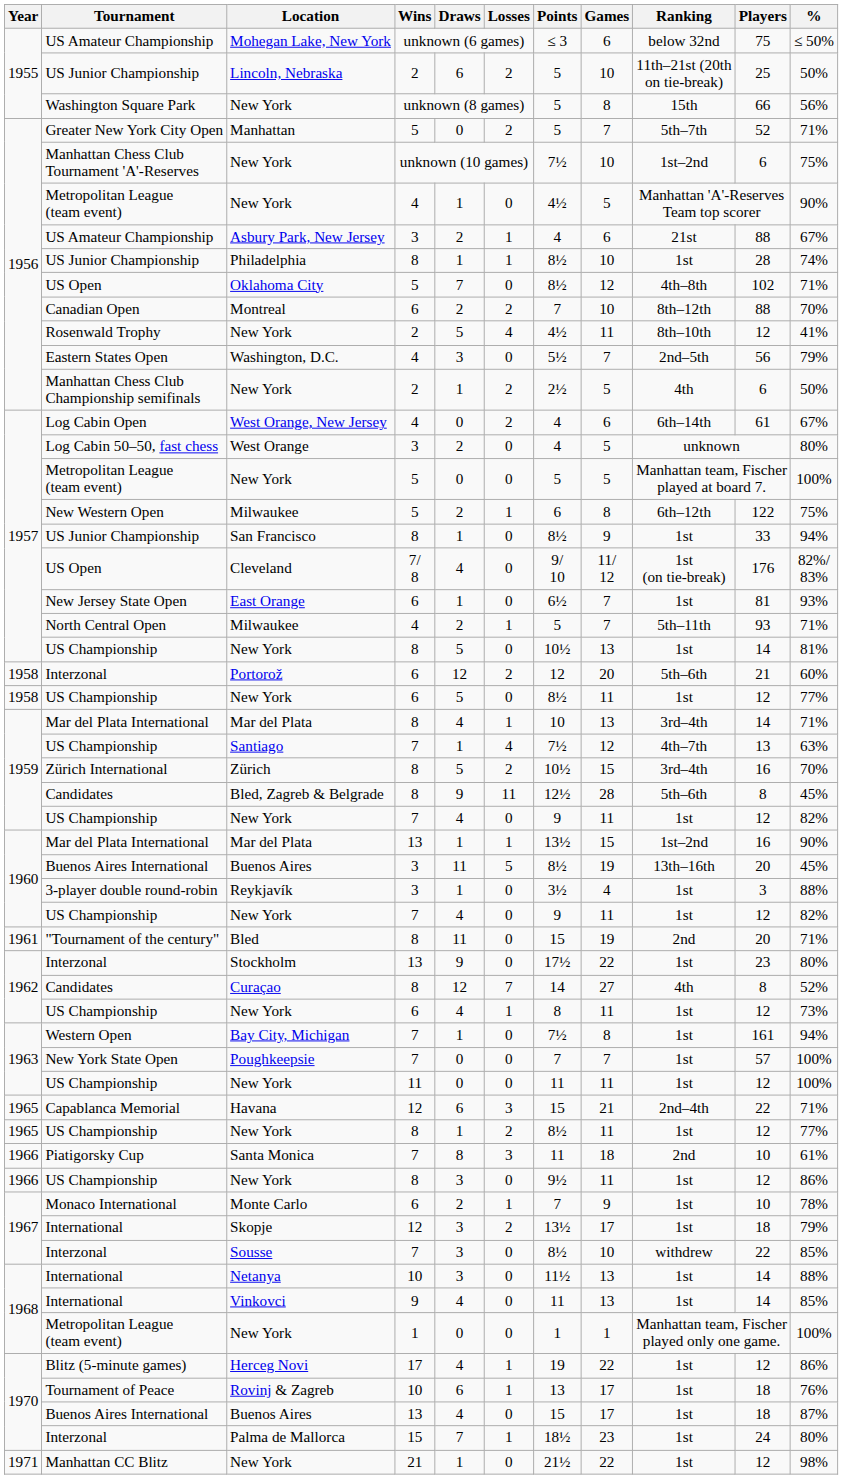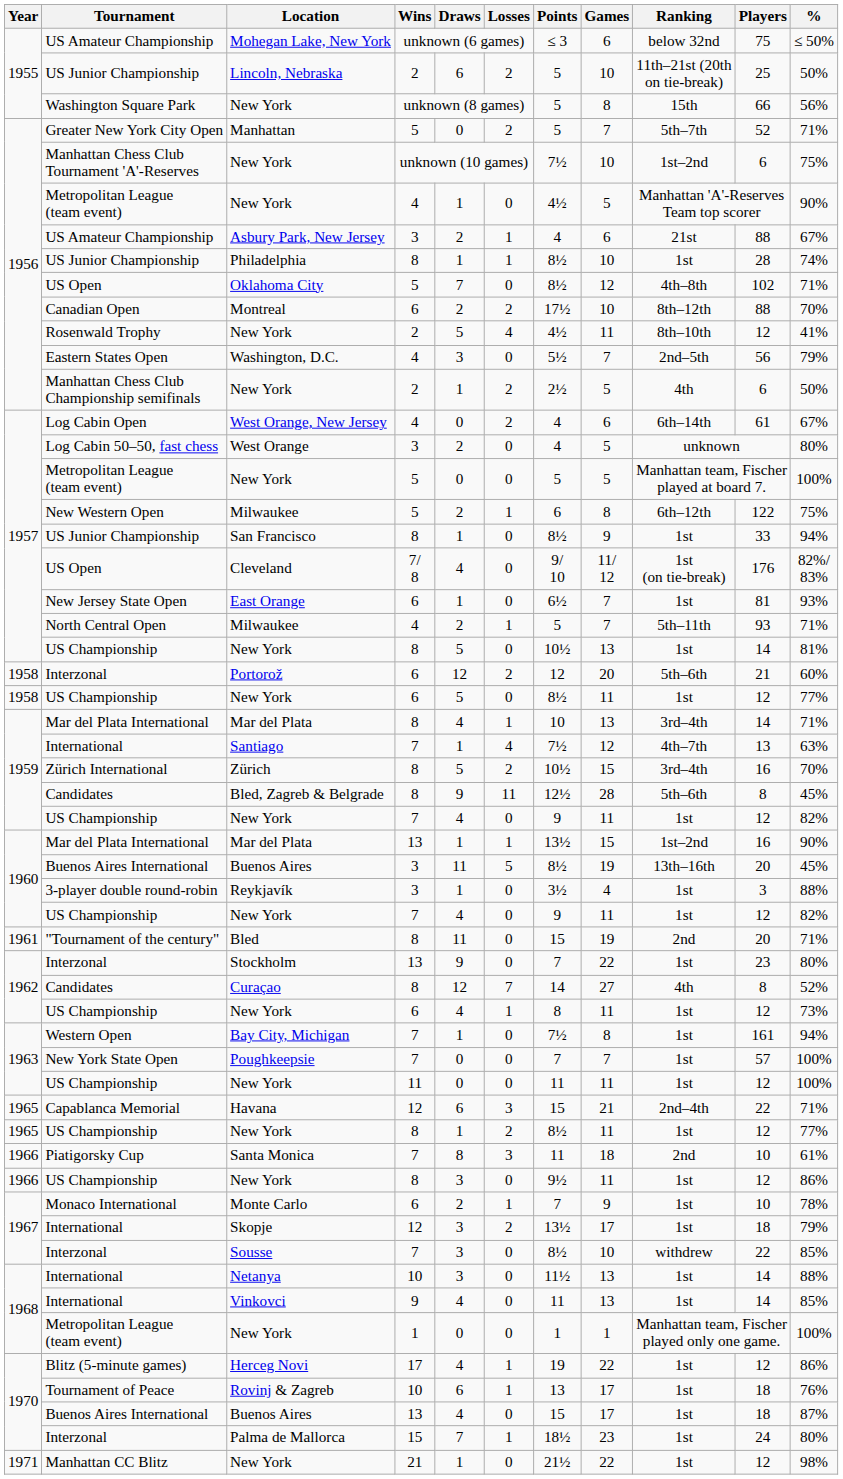 <table class="wikitable" style="text-align:center">
 <tr>
 <th>Year</th>
 <th>Tournament</th>
 <th>Location</th>
 <th>Wins</th>
 <th>Draws</th>
 <th>Losses</th>
 <th>Points</th>
 <th>Games</th>
 <th>Ranking</th>
 <th>Players</th>
 <th>%</th>
 </tr>
 <tr>
 <td rowspan=3>1955</td>
 <td align=left>US Amateur Championship</td>
 <td align=left><a href='#'>Mohegan Lake, New York</a></td>
 <td colspan=3 align=center>unknown (6 games)</td>
 <td>≤ 3</td>
 <td>6</td>
 <td>below 32nd</td>
 <td>75</td>
 <td>≤ 50%</td>
 </tr>
 <tr>
 <td align=left>US Junior Championship</td>
 <td align=left><a href='#'>Lincoln, Nebraska</a></td>
 <td>2</td>
 <td>6</td>
 <td>2</td>
 <td>5</td>
 <td>10</td>
 <td>11th–21st (20th<br> on tie-break)</td>
 <td>25</td>
 <td>50%</td>
 </tr>
 <tr>
 <td align=left>Washington Square Park</td>
 <td align=left>New York</td>
 <td colspan=3 align=center>unknown (8 games)</td>
 <td>5</td>
 <td>8</td>
 <td>15th</td>
 <td>66</td>
 <td>56%</td>
 </tr>
 <tr>
 <td rowspan=10>1956</td>
 <td align=left>Greater New York City Open</td>
 <td align=left>Manhattan</td>
 <td>5</td>
 <td>0</td>
 <td>2</td>
 <td>5</td>
 <td>7</td>
 <td>5th–7th</td>
 <td>52</td>
 <td>71%</td>
 </tr>
 <tr>
 <td align=left>Manhattan Chess Club <br>Tournament 'A'-Reserves</td>
 <td align=left>New York</td>
 <td colspan=3 align=center>unknown (10 games)</td>
 <td>7½</td>
 <td>10</td>
 <td>1st–2nd</td>
 <td>6</td>
 <td>75%</td>
 </tr>
 <tr>
 <td align=left>Metropolitan League<br> (team event)</td>
 <td align=left>New York</td>
 <td>4</td>
 <td>1</td>
 <td>0</td>
 <td>4½</td>
 <td>5</td>
 <td colspan=2 align=center>Manhattan 'A'-Reserves<br>Team top scorer</td>
 <td>90%</td>
 </tr>
 <tr>
 <td align=left>US Amateur Championship</td>
 <td align=left><a href='#'>Asbury Park, New Jersey</a></td>
 <td>3</td>
 <td>2</td>
 <td>1</td>
 <td>4</td>
 <td>6</td>
 <td>21st</td>
 <td>88</td>
 <td>67%</td>
 </tr>
 <tr>
 <td align=left>US Junior Championship</td>
 <td align=left>Philadelphia</td>
 <td>8</td>
 <td>1</td>
 <td>1</td>
 <td>8½</td>
 <td>10</td>
 <td>1st</td>
 <td>28</td>
 <td>74%</td>
 </tr>
 <tr>
 <td align=left>US Open</td>
 <td align=left><a href='#'>Oklahoma City</a></td>
 <td>5</td>
 <td>7</td>
 <td>0</td>
 <td>8½</td>
 <td>12</td>
 <td>4th–8th</td>
 <td>102</td>
 <td>71%</td>
 </tr>
 <tr>
 <td align=left>Canadian Open</td>
 <td align=left>Montreal</td>
 <td>6</td>
 <td>2</td>
 <td>2</td>
-<td>7</td>
+<td>17½</td>
 <td>10</td>
 <td>8th–12th</td>
 <td>88</td>
 <td>70%</td>
 </tr>
 <tr>
 <td align=left>Rosenwald Trophy</td>
 <td align=left>New York</td>
 <td>2</td>
 <td>5</td>
 <td>4</td>
 <td>4½</td>
 <td>11</td>
 <td>8th–10th</td>
 <td>12</td>
 <td>41%</td>
 </tr>
 <tr>
 <td align=left>Eastern States Open</td>
 <td align=left>Washington, D.C.</td>
 <td>4</td>
 <td>3</td>
 <td>0</td>
 <td>5½</td>
 <td>7</td>
 <td>2nd–5th</td>
 <td>56</td>
 <td>79%</td>
 </tr>
 <tr>
 <td align=left>Manhattan Chess Club<br> Championship semifinals</td>
 <td align=left>New York</td>
 <td>2</td>
 <td>1</td>
 <td>2</td>
 <td>2½</td>
 <td>5</td>
 <td>4th</td>
 <td>6</td>
 <td>50%</td>
 </tr>
 <tr>
 <td rowspan=9>1957</td>
 <td align=left>Log Cabin Open</td>
 <td align=left><a href='#'>West Orange, New Jersey</a></td>
 <td>4</td>
 <td>0</td>
 <td>2</td>
 <td>4</td>
 <td>6</td>
 <td>6th–14th</td>
 <td>61</td>
 <td>67%</td>
 </tr>
 <tr>
 <td align=left>Log Cabin 50–50, <a href='#'>fast chess</a></td>
 <td align=left>West Orange</td>
 <td>3</td>
 <td>2</td>
 <td>0</td>
 <td>4</td>
 <td>5</td>
 <td colspan=2 align=center>unknown</td>
 <td>80%</td>
 </tr>
 <tr>
 <td align=left>Metropolitan League<br> (team event)</td>
 <td align=left>New York</td>
 <td>5</td>
 <td>0</td>
 <td>0</td>
 <td>5</td>
 <td>5</td>
 <td colspan=2 align=center>Manhattan team, Fischer<br>played at board 7.</td>
 <td>100%</td>
 </tr>
 <tr>
 <td align=left>New Western Open</td>
 <td align=left>Milwaukee</td>
 <td>5</td>
 <td>2</td>
 <td>1</td>
 <td>6</td>
 <td>8</td>
 <td>6th–12th</td>
 <td>122</td>
 <td>75%</td>
 </tr>
 <tr>
 <td align=left>US Junior Championship</td>
 <td align=left>San Francisco</td>
 <td>8</td>
 <td>1</td>
 <td>0</td>
 <td>8½</td>
 <td>9</td>
 <td>1st</td>
 <td>33</td>
 <td>94%</td>
 </tr>
 <tr>
 <td align=left>US Open</td>
 <td align=left>Cleveland</td>
 <td>7/<br>8</td>
 <td>4</td>
 <td>0</td>
 <td>9/<br>10</td>
 <td>11/<br>12</td>
 <td>1st<br> (on tie-break)</td>
 <td>176</td>
 <td>82%/<br>83%</td>
 </tr>
 <tr>
 <td align=left>New Jersey State Open</td>
 <td align=left><a href='#'>East Orange</a></td>
 <td>6</td>
 <td>1</td>
 <td>0</td>
 <td>6½</td>
 <td>7</td>
 <td>1st</td>
 <td>81</td>
 <td>93%</td>
 </tr>
 <tr>
 <td align=left>North Central Open</td>
 <td align=left>Milwaukee</td>
 <td>4</td>
 <td>2</td>
 <td>1</td>
 <td>5</td>
 <td>7</td>
 <td>5th–11th</td>
 <td>93</td>
 <td>71%</td>
 </tr>
 <tr>
 <td align=left>US Championship</td>
 <td align=left>New York</td>
 <td>8</td>
 <td>5</td>
 <td>0</td>
 <td>10½</td>
 <td>13</td>
 <td>1st</td>
 <td>14</td>
 <td>81%</td>
 </tr>
 <tr>
 <td>1958</td>
 <td align=left>Interzonal</td>
 <td align=left><a href='#'>Portorož</a></td>
 <td>6</td>
 <td>12</td>
 <td>2</td>
 <td>12</td>
 <td>20</td>
 <td>5th–6th</td>
 <td>21</td>
 <td>60%</td>
 </tr>
 <tr>
 <td>1958</td>
 <td align=left>US Championship</td>
 <td align=left>New York</td>
 <td>6</td>
 <td>5</td>
 <td>0</td>
 <td>8½</td>
 <td>11</td>
 <td>1st</td>
 <td>12</td>
 <td>77%</td>
 </tr>
 <tr>
 <td rowspan=5>1959</td>
 <td align=left>Mar del Plata International</td>
 <td align=left>Mar del Plata</td>
 <td>8</td>
 <td>4</td>
 <td>1</td>
 <td>10</td>
 <td>13</td>
 <td>3rd–4th</td>
 <td>14</td>
 <td>71%</td>
 </tr>
 <tr>
-<td align=left>US Championship</td>
+<td align=left>International</td>
 <td align=left><a href='#'>Santiago</a></td>
 <td>7</td>
 <td>1</td>
 <td>4</td>
 <td>7½</td>
 <td>12</td>
 <td>4th–7th</td>
 <td>13</td>
 <td>63%</td>
 </tr>
 <tr>
 <td align=left>Zürich International</td>
 <td align=left>Zürich</td>
 <td>8</td>
 <td>5</td>
 <td>2</td>
 <td>10½</td>
 <td>15</td>
 <td>3rd–4th</td>
 <td>16</td>
 <td>70%</td>
 </tr>
 <tr>
 <td align=left>Candidates</td>
 <td align=left>Bled, Zagreb & Belgrade</td>
 <td>8</td>
 <td>9</td>
 <td>11</td>
 <td>12½</td>
 <td>28</td>
 <td>5th–6th</td>
 <td>8</td>
 <td>45%</td>
 </tr>
 <tr>
 <td align=left>US Championship</td>
 <td align=left>New York</td>
 <td>7</td>
 <td>4</td>
 <td>0</td>
 <td>9</td>
 <td>11</td>
 <td>1st</td>
 <td>12</td>
 <td>82%</td>
 </tr>
 <tr>
 <td rowspan=4>1960</td>
 <td align=left>Mar del Plata International</td>
 <td align=left>Mar del Plata</td>
 <td>13</td>
 <td>1</td>
 <td>1</td>
 <td>13½</td>
 <td>15</td>
 <td>1st–2nd</td>
 <td>16</td>
 <td>90%</td>
 </tr>
 <tr>
 <td align=left>Buenos Aires International</td>
 <td align=left>Buenos Aires</td>
 <td>3</td>
 <td>11</td>
 <td>5</td>
 <td>8½</td>
 <td>19</td>
 <td>13th–16th</td>
 <td>20</td>
 <td>45%</td>
 </tr>
 <tr>
 <td align=left>3-player double round-robin</td>
 <td align=left>Reykjavík</td>
 <td>3</td>
 <td>1</td>
 <td>0</td>
 <td>3½</td>
 <td>4</td>
 <td>1st</td>
 <td>3</td>
 <td>88%</td>
 </tr>
 <tr>
 <td align=left>US Championship</td>
 <td align=left>New York</td>
 <td>7</td>
 <td>4</td>
 <td>0</td>
 <td>9</td>
 <td>11</td>
 <td>1st</td>
 <td>12</td>
 <td>82%</td>
 </tr>
 <tr>
 <td>1961</td>
 <td align=left>"Tournament of the century"</td>
 <td align=left>Bled</td>
 <td>8</td>
 <td>11</td>
 <td>0</td>
 <td>15</td>
 <td>19</td>
 <td>2nd</td>
 <td>20</td>
 <td>71%</td>
 </tr>
 <tr>
 <td rowspan=3>1962</td>
 <td align=left>Interzonal</td>
 <td align=left>Stockholm</td>
 <td>13</td>
 <td>9</td>
 <td>0</td>
-<td>17½</td>
+<td>7</td>
 <td>22</td>
 <td>1st</td>
 <td>23</td>
 <td>80%</td>
 </tr>
 <tr>
 <td align=left>Candidates</td>
 <td align=left><a href='#'>Curaçao</a></td>
 <td>8</td>
 <td>12</td>
 <td>7</td>
 <td>14</td>
 <td>27</td>
 <td>4th</td>
 <td>8</td>
 <td>52%</td>
 </tr>
 <tr>
 <td align=left>US Championship</td>
 <td align=left>New York</td>
 <td>6</td>
 <td>4</td>
 <td>1</td>
 <td>8</td>
 <td>11</td>
 <td>1st</td>
 <td>12</td>
 <td>73%</td>
 </tr>
 <tr>
 <td rowspan=3>1963</td>
 <td align=left>Western Open</td>
 <td align=left><a href='#'>Bay City, Michigan</a></td>
 <td>7</td>
 <td>1</td>
 <td>0</td>
 <td>7½</td>
 <td>8</td>
 <td>1st</td>
 <td>161</td>
 <td>94%</td>
 </tr>
 <tr>
 <td align=left>New York State Open</td>
 <td align=left><a href='#'>Poughkeepsie</a></td>
 <td>7</td>
 <td>0</td>
 <td>0</td>
 <td>7</td>
 <td>7</td>
 <td>1st</td>
 <td>57</td>
 <td>100%</td>
 </tr>
 <tr>
 <td align=left>US Championship</td>
 <td align=left>New York</td>
 <td>11</td>
 <td>0</td>
 <td>0</td>
 <td>11</td>
 <td>11</td>
 <td>1st</td>
 <td>12</td>
 <td>100%</td>
 </tr>
 <tr>
 <td>1965</td>
 <td align=left>Capablanca Memorial</td>
 <td align=left>Havana</td>
 <td>12</td>
 <td>6</td>
 <td>3</td>
 <td>15</td>
 <td>21</td>
 <td>2nd–4th</td>
 <td>22</td>
 <td>71%</td>
 </tr>
 <tr>
 <td>1965</td>
 <td align=left>US Championship</td>
 <td align=left>New York</td>
 <td>8</td>
 <td>1</td>
 <td>2</td>
 <td>8½</td>
 <td>11</td>
 <td>1st</td>
 <td>12</td>
 <td>77%</td>
 </tr>
 <tr>
 <td>1966</td>
 <td align=left>Piatigorsky Cup</td>
 <td align=left>Santa Monica</td>
 <td>7</td>
 <td>8</td>
 <td>3</td>
 <td>11</td>
 <td>18</td>
 <td>2nd</td>
 <td>10</td>
 <td>61%</td>
 </tr>
 <tr>
 <td>1966</td>
 <td align=left>US Championship</td>
 <td align=left>New York</td>
 <td>8</td>
 <td>3</td>
 <td>0</td>
 <td>9½</td>
 <td>11</td>
 <td>1st</td>
 <td>12</td>
 <td>86%</td>
 </tr>
 <tr>
 <td rowspan=3>1967</td>
 <td align=left>Monaco International</td>
 <td align=left>Monte Carlo</td>
 <td>6</td>
 <td>2</td>
 <td>1</td>
 <td>7</td>
 <td>9</td>
 <td>1st</td>
 <td>10</td>
 <td>78%</td>
 </tr>
 <tr>
 <td align=left>International</td>
 <td align=left>Skopje</td>
 <td>12</td>
 <td>3</td>
 <td>2</td>
 <td>13½</td>
 <td>17</td>
 <td>1st</td>
 <td>18</td>
 <td>79%</td>
 </tr>
 <tr>
 <td align=left>Interzonal</td>
 <td align=left><a href='#'>Sousse</a></td>
 <td>7</td>
 <td>3</td>
 <td>0</td>
 <td>8½</td>
 <td>10</td>
 <td>withdrew</td>
 <td>22</td>
 <td>85%</td>
 </tr>
 <tr>
 <td rowspan=3>1968</td>
 <td align=left>International</td>
 <td align=left><a href='#'>Netanya</a></td>
 <td>10</td>
 <td>3</td>
 <td>0</td>
 <td>11½</td>
 <td>13</td>
 <td>1st</td>
 <td>14</td>
 <td>88%</td>
 </tr>
 <tr>
 <td align=left>International</td>
 <td align=left><a href='#'>Vinkovci</a></td>
 <td>9</td>
 <td>4</td>
 <td>0</td>
 <td>11</td>
 <td>13</td>
 <td>1st</td>
 <td>14</td>
 <td>85%</td>
 </tr>
 <tr>
 <td align=left>Metropolitan League<br> (team event)</td>
 <td align=left>New York</td>
 <td>1</td>
 <td>0</td>
 <td>0</td>
 <td>1</td>
 <td>1</td>
 <td colspan=2 align=center>Manhattan team, Fischer<br>played only one game.</td>
 <td>100%</td>
 </tr>
 <tr>
 <td rowspan=4>1970</td>
 <td align=left>Blitz (5-minute games)</td>
 <td align=left><a href='#'>Herceg Novi</a></td>
 <td>17</td>
 <td>4</td>
 <td>1</td>
 <td>19</td>
 <td>22</td>
 <td>1st</td>
 <td>12</td>
 <td>86%</td>
 </tr>
 <tr>
 <td align=left>Tournament of Peace</td>
 <td align=left><a href='#'>Rovinj</a> & Zagreb</td>
 <td>10</td>
 <td>6</td>
 <td>1</td>
 <td>13</td>
 <td>17</td>
 <td>1st</td>
 <td>18</td>
 <td>76%</td>
 </tr>
 <tr>
 <td align=left>Buenos Aires International</td>
 <td align=left>Buenos Aires</td>
 <td>13</td>
 <td>4</td>
 <td>0</td>
 <td>15</td>
 <td>17</td>
 <td>1st</td>
 <td>18</td>
 <td>87%</td>
 </tr>
 <tr>
 <td align=left>Interzonal</td>
 <td align=left>Palma de Mallorca</td>
 <td>15</td>
 <td>7</td>
 <td>1</td>
 <td>18½</td>
 <td>23</td>
 <td>1st</td>
 <td>24</td>
 <td>80%</td>
 </tr>
 <tr>
 <td>1971</td>
 <td align=left>Manhattan CC Blitz</td>
 <td align=left>New York</td>
 <td>21</td>
 <td>1</td>
 <td>0</td>
 <td>21½</td>
 <td>22</td>
 <td>1st</td>
 <td>12</td>
 <td>98%</td>
 </tr>
 </table>
